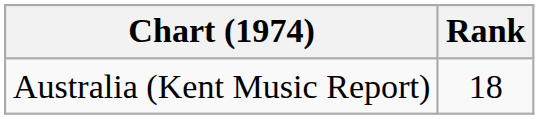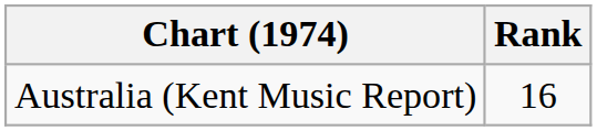 <table class="wikitable sortable">
 <tr>
 <th>Chart (1974)</th>
 <th>Rank</th>
 </tr>
 <tr>
 <td>Australia (Kent Music Report)</td>
-<td style="text-align:center;">18</td>
+<td style="text-align:center;">16</td>
 </tr>
 </table>
